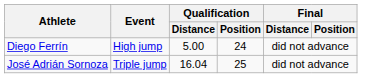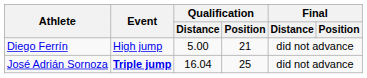 <table class=wikitable style="font-size:90%">
 <tr>
 <th rowspan="2">Athlete</th>
 <th rowspan="2">Event</th>
 <th colspan="2">Qualification</th>
 <th colspan="2">Final</th>
 </tr>
 <tr style="font-size:95%">
 <th>Distance</th>
 <th>Position</th>
 <th>Distance</th>
 <th>Position</th>
 </tr>
 <tr align=center>
 <td align=left><a href='#'>Diego Ferrín</a></td>
 <td align=left><a href='#'>High jump</a></td>
 <td>5.00</td>
-<td>24</td>
+<td>21</td>
 <td colspan=2>did not advance</td>
 </tr>
 <tr align=center>
 <td align=left><a href='#'>José Adrián Sornoza</a></td>
-<td align=left><a href='#'>Triple jump</a></td>
+<td align=left><strong><a href='#'>Triple jump</a></strong></td>
 <td>16.04</td>
 <td>25</td>
 <td colspan=2>did not advance</td>
 </tr>
 </table>
